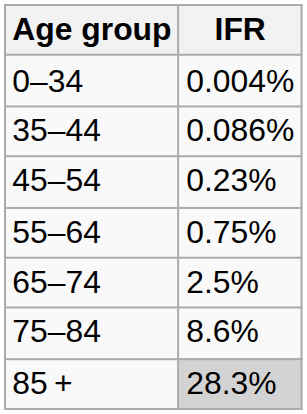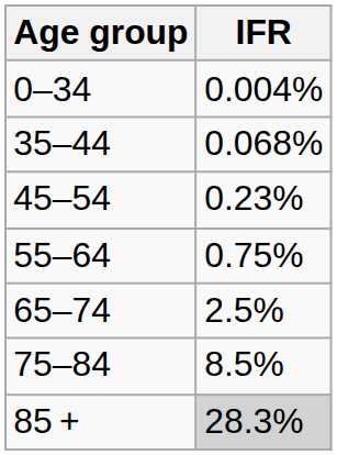 <table class="wikitable">
 <tr>
 <th>Age group</th>
 <th>IFR</th>
 </tr>
 <tr>
 <td>0–34</td>
 <td>0.004%</td>
 </tr>
 <tr>
 <td>35–44</td>
-<td>0.086%</td>
+<td>0.068%</td>
 </tr>
 <tr>
 <td>45–54</td>
 <td>0.23%</td>
 </tr>
 <tr>
 <td>55–64</td>
 <td>0.75%</td>
 </tr>
 <tr>
 <td>65–74</td>
 <td>2.5%</td>
 </tr>
 <tr>
 <td>75–84</td>
-<td>8.6%</td>
+<td>8.5%</td>
 </tr>
 <tr>
 <td>85 +</td>
 <td style="background: lightgrey;">28.3%</td>
 </tr>
 </table>
